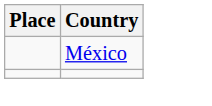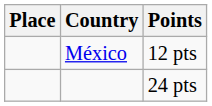 <table class=wikitable>
 <tr>
 <th>Place</th>
 <th>Country</th>
+<th>Points</th>
 </tr>
 <tr>
 <td align=center></td>
 <td> <a href='#'>México</a></td>
+<td>12 pts</td>
 </tr>
 <tr>
 <td align=center></td>
 <td></td>
+<td>24 pts</td>
 </tr>
 </table>
